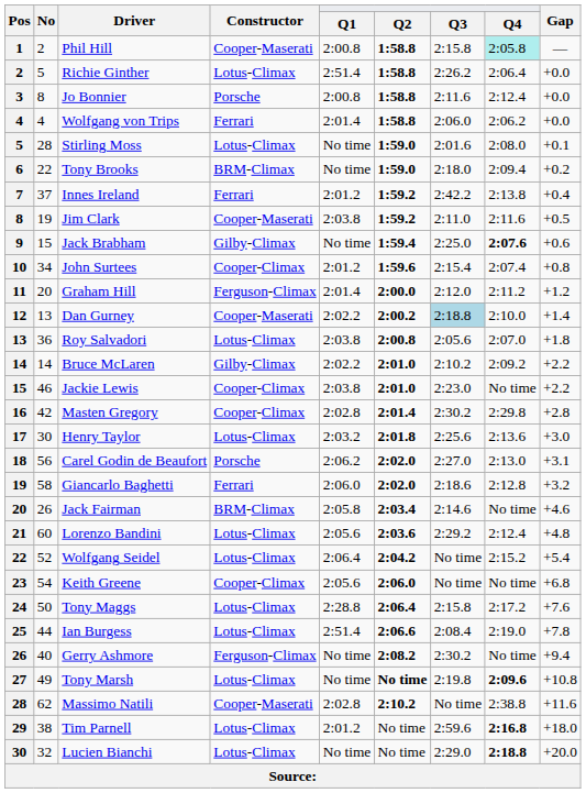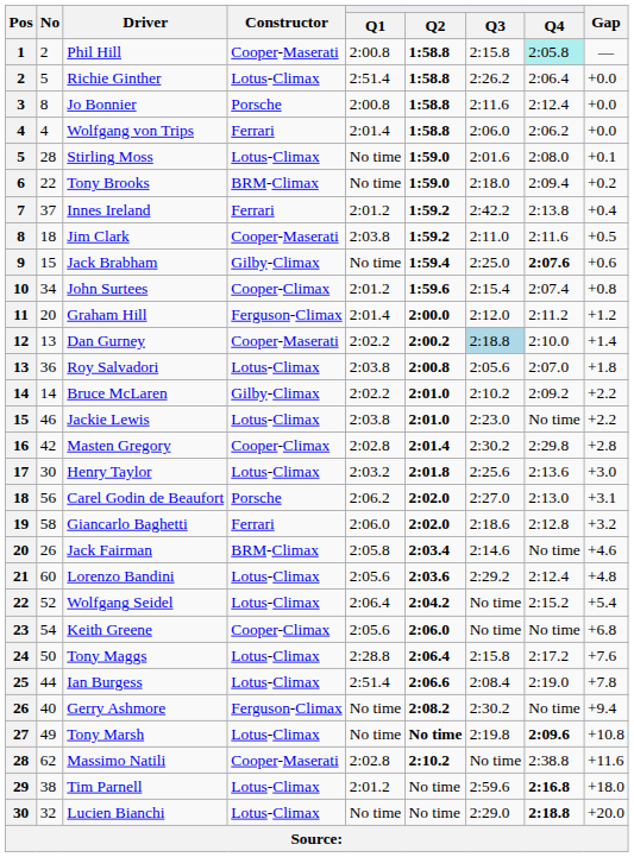 <table class="wikitable sortable" style="font-size: 95%;">
 <tr>
 <th rowspan="2">Pos</th>
 <th rowspan="2">No</th>
 <th rowspan="2">Driver</th>
 <th rowspan="2">Constructor</th>
 <th colspan="4" style="background:#eaecf0; text-align:center;"></th>
 <th rowspan="2">Gap</th>
 </tr>
 <tr>
 <th>Q1</th>
 <th>Q2</th>
 <th>Q3</th>
 <th>Q4</th>
 </tr>
 <tr>
 <th>1</th>
 <td>2</td>
 <td> <a href='#'>Phil Hill</a></td>
 <td><a href='#'>Cooper</a>-<a href='#'>Maserati</a></td>
 <td>2:00.8</td>
 <td><strong>1:58.8</strong></td>
 <td>2:15.8</td>
 <td style="background: paleturquoise;">2:05.8</td>
 <td align="center">—</td>
 </tr>
 <tr>
 <th>2</th>
 <td>5</td>
 <td> <a href='#'>Richie Ginther</a></td>
 <td><a href='#'>Lotus</a>-<a href='#'>Climax</a></td>
 <td>2:51.4</td>
 <td><strong>1:58.8</strong></td>
 <td>2:26.2</td>
 <td>2:06.4</td>
 <td>+0.0</td>
 </tr>
 <tr>
 <th>3</th>
 <td>8</td>
 <td> <a href='#'>Jo Bonnier</a></td>
 <td><a href='#'>Porsche</a></td>
 <td>2:00.8</td>
 <td><strong>1:58.8</strong></td>
 <td>2:11.6</td>
 <td>2:12.4</td>
 <td>+0.0</td>
 </tr>
 <tr>
 <th>4</th>
 <td>4</td>
 <td> <a href='#'>Wolfgang von Trips</a></td>
 <td><a href='#'>Ferrari</a></td>
 <td>2:01.4</td>
 <td><strong>1:58.8</strong></td>
 <td>2:06.0</td>
 <td>2:06.2</td>
 <td>+0.0</td>
 </tr>
 <tr>
 <th>5</th>
 <td>28</td>
 <td> <a href='#'>Stirling Moss</a></td>
 <td><a href='#'>Lotus</a>-<a href='#'>Climax</a></td>
 <td>No time</td>
 <td><strong>1:59.0</strong></td>
 <td>2:01.6</td>
 <td>2:08.0</td>
 <td>+0.1</td>
 </tr>
 <tr>
 <th>6</th>
 <td>22</td>
 <td> <a href='#'>Tony Brooks</a></td>
 <td><a href='#'>BRM</a>-<a href='#'>Climax</a></td>
 <td>No time</td>
 <td><strong>1:59.0</strong></td>
 <td>2:18.0</td>
 <td>2:09.4</td>
 <td>+0.2</td>
 </tr>
 <tr>
 <th>7</th>
 <td>37</td>
 <td> <a href='#'>Innes Ireland</a></td>
 <td><a href='#'>Ferrari</a></td>
 <td>2:01.2</td>
 <td><strong>1:59.2</strong></td>
 <td>2:42.2</td>
 <td>2:13.8</td>
 <td>+0.4</td>
 </tr>
 <tr>
 <th>8</th>
-<td>19</td>
+<td>18</td>
 <td> <a href='#'>Jim Clark</a></td>
 <td><a href='#'>Cooper</a>-<a href='#'>Maserati</a></td>
 <td>2:03.8</td>
 <td><strong>1:59.2</strong></td>
 <td>2:11.0</td>
 <td>2:11.6</td>
 <td>+0.5</td>
 </tr>
 <tr>
 <th>9</th>
 <td>15</td>
 <td> <a href='#'>Jack Brabham</a></td>
 <td><a href='#'>Gilby</a>-<a href='#'>Climax</a></td>
 <td>No time</td>
 <td><strong>1:59.4</strong></td>
 <td>2:25.0</td>
 <td><strong>2:07.6</strong></td>
 <td>+0.6</td>
 </tr>
 <tr>
 <th>10</th>
 <td>34</td>
 <td> <a href='#'>John Surtees</a></td>
 <td><a href='#'>Cooper</a>-<a href='#'>Climax</a></td>
 <td>2:01.2</td>
 <td><strong>1:59.6</strong></td>
 <td>2:15.4</td>
 <td>2:07.4</td>
 <td>+0.8</td>
 </tr>
 <tr>
 <th>11</th>
 <td>20</td>
 <td> <a href='#'>Graham Hill</a></td>
 <td><a href='#'>Ferguson</a>-<a href='#'>Climax</a></td>
 <td>2:01.4</td>
 <td><strong>2:00.0</strong></td>
 <td>2:12.0</td>
 <td>2:11.2</td>
 <td>+1.2</td>
 </tr>
 <tr>
 <th>12</th>
 <td>13</td>
 <td> <a href='#'>Dan Gurney</a></td>
 <td><a href='#'>Cooper</a>-<a href='#'>Maserati</a></td>
 <td>2:02.2</td>
 <td><strong>2:00.2</strong></td>
 <td style="background: lightblue;">2:18.8</td>
 <td>2:10.0</td>
 <td>+1.4</td>
 </tr>
 <tr>
 <th>13</th>
 <td>36</td>
 <td> <a href='#'>Roy Salvadori</a></td>
 <td><a href='#'>Lotus</a>-<a href='#'>Climax</a></td>
 <td>2:03.8</td>
 <td><strong>2:00.8</strong></td>
 <td>2:05.6</td>
 <td>2:07.0</td>
 <td>+1.8</td>
 </tr>
 <tr>
 <th>14</th>
 <td>14</td>
 <td> <a href='#'>Bruce McLaren</a></td>
 <td><a href='#'>Gilby</a>-<a href='#'>Climax</a></td>
 <td>2:02.2</td>
 <td><strong>2:01.0</strong></td>
 <td>2:10.2</td>
 <td>2:09.2</td>
 <td>+2.2</td>
 </tr>
 <tr>
 <th>15</th>
 <td>46</td>
 <td> <a href='#'>Jackie Lewis</a></td>
-<td><a href='#'>Cooper</a>-<a href='#'>Climax</a></td>
+<td><a href='#'>Lotus</a>-<a href='#'>Climax</a></td>
 <td>2:03.8</td>
 <td><strong>2:01.0</strong></td>
 <td>2:23.0</td>
 <td>No time</td>
 <td>+2.2</td>
 </tr>
 <tr>
 <th>16</th>
 <td>42</td>
 <td> <a href='#'>Masten Gregory</a></td>
 <td><a href='#'>Cooper</a>-<a href='#'>Climax</a></td>
 <td>2:02.8</td>
 <td><strong>2:01.4</strong></td>
 <td>2:30.2</td>
 <td>2:29.8</td>
 <td>+2.8</td>
 </tr>
 <tr>
 <th>17</th>
 <td>30</td>
 <td> <a href='#'>Henry Taylor</a></td>
 <td><a href='#'>Lotus</a>-<a href='#'>Climax</a></td>
 <td>2:03.2</td>
 <td><strong>2:01.8</strong></td>
 <td>2:25.6</td>
 <td>2:13.6</td>
 <td>+3.0</td>
 </tr>
 <tr>
 <th>18</th>
 <td>56</td>
 <td> <a href='#'>Carel Godin de Beaufort</a></td>
 <td><a href='#'>Porsche</a></td>
 <td>2:06.2</td>
 <td><strong>2:02.0</strong></td>
 <td>2:27.0</td>
 <td>2:13.0</td>
 <td>+3.1</td>
 </tr>
 <tr>
 <th>19</th>
 <td>58</td>
 <td> <a href='#'>Giancarlo Baghetti</a></td>
 <td><a href='#'>Ferrari</a></td>
 <td>2:06.0</td>
 <td><strong>2:02.0</strong></td>
 <td>2:18.6</td>
 <td>2:12.8</td>
 <td>+3.2</td>
 </tr>
 <tr>
 <th>20</th>
 <td>26</td>
 <td> <a href='#'>Jack Fairman</a></td>
 <td><a href='#'>BRM</a>-<a href='#'>Climax</a></td>
 <td>2:05.8</td>
 <td><strong>2:03.4</strong></td>
 <td>2:14.6</td>
 <td>No time</td>
 <td>+4.6</td>
 </tr>
 <tr>
 <th>21</th>
 <td>60</td>
 <td> <a href='#'>Lorenzo Bandini</a></td>
 <td><a href='#'>Lotus</a>-<a href='#'>Climax</a></td>
 <td>2:05.6</td>
 <td><strong>2:03.6</strong></td>
 <td>2:29.2</td>
 <td>2:12.4</td>
 <td>+4.8</td>
 </tr>
 <tr>
 <th>22</th>
 <td>52</td>
 <td> <a href='#'>Wolfgang Seidel</a></td>
 <td><a href='#'>Lotus</a>-<a href='#'>Climax</a></td>
 <td>2:06.4</td>
 <td><strong>2:04.2</strong></td>
 <td>No time</td>
 <td>2:15.2</td>
 <td>+5.4</td>
 </tr>
 <tr>
 <th>23</th>
 <td>54</td>
 <td> <a href='#'>Keith Greene</a></td>
 <td><a href='#'>Cooper</a>-<a href='#'>Climax</a></td>
 <td>2:05.6</td>
 <td><strong>2:06.0</strong></td>
 <td>No time</td>
 <td>No time</td>
 <td>+6.8</td>
 </tr>
 <tr>
 <th>24</th>
 <td>50</td>
 <td> <a href='#'>Tony Maggs</a></td>
 <td><a href='#'>Lotus</a>-<a href='#'>Climax</a></td>
 <td>2:28.8</td>
 <td><strong>2:06.4</strong></td>
 <td>2:15.8</td>
 <td>2:17.2</td>
 <td>+7.6</td>
 </tr>
 <tr>
 <th>25</th>
 <td>44</td>
 <td> <a href='#'>Ian Burgess</a></td>
 <td><a href='#'>Lotus</a>-<a href='#'>Climax</a></td>
 <td>2:51.4</td>
 <td><strong>2:06.6</strong></td>
 <td>2:08.4</td>
 <td>2:19.0</td>
 <td>+7.8</td>
 </tr>
 <tr>
 <th>26</th>
 <td>40</td>
 <td> <a href='#'>Gerry Ashmore</a></td>
 <td><a href='#'>Ferguson</a>-<a href='#'>Climax</a></td>
 <td>No time</td>
 <td><strong>2:08.2</strong></td>
 <td>2:30.2</td>
 <td>No time</td>
 <td>+9.4</td>
 </tr>
 <tr>
 <th>27</th>
 <td>49</td>
 <td> <a href='#'>Tony Marsh</a></td>
 <td><a href='#'>Lotus</a>-<a href='#'>Climax</a></td>
 <td>No time</td>
 <td><strong>No time</strong></td>
 <td>2:19.8</td>
 <td><strong>2:09.6</strong></td>
 <td>+10.8</td>
 </tr>
 <tr>
 <th>28</th>
 <td>62</td>
 <td> <a href='#'>Massimo Natili</a></td>
 <td><a href='#'>Cooper</a>-<a href='#'>Maserati</a></td>
 <td>2:02.8</td>
 <td><strong>2:10.2</strong></td>
 <td>No time</td>
 <td>2:38.8</td>
 <td>+11.6</td>
 </tr>
 <tr>
 <th>29</th>
 <td>38</td>
 <td> <a href='#'>Tim Parnell</a></td>
 <td><a href='#'>Lotus</a>-<a href='#'>Climax</a></td>
 <td>2:01.2</td>
 <td>No time</td>
 <td>2:59.6</td>
 <td><strong>2:16.8</strong></td>
 <td>+18.0</td>
 </tr>
 <tr>
 <th>30</th>
 <td>32</td>
 <td> <a href='#'>Lucien Bianchi</a></td>
 <td><a href='#'>Lotus</a>-<a href='#'>Climax</a></td>
 <td>No time</td>
 <td>No time</td>
 <td>2:29.0</td>
 <td><strong>2:18.8</strong></td>
 <td>+20.0</td>
 </tr>
 <tr>
 <th colspan="9">Source:</th>
 </tr>
 </table>
